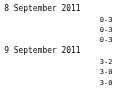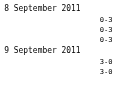 <table style="width:50%;" cellspacing="1">
 <tr>
 <th width=15%></th>
 <th width=10%></th>
 <th width=15%></th>
 </tr>
 <tr>
 <td>8 September 2011</td>
 </tr>
 <tr style=font-size:90%>
 <td align=right></td>
 <td align=center>0-3</td>
 <td></td>
 </tr>
 <tr style=font-size:90%>
 <td align=right></td>
 <td align=center>0-3</td>
 <td></td>
 </tr>
 <tr style=font-size:90%>
 <td align=right></td>
 <td align=center>0-3</td>
 <td></td>
 </tr>
 <tr>
 <td>9 September 2011</td>
 </tr>
 <tr style=font-size:90%>
 <td align=right></td>
-<td align=center>3-2</td>
-<td></td>
-</tr>
-<tr style=font-size:90%>
-<td align=right></td>
 <td align=center>3-0</td>
 <td></td>
 </tr>
 <tr style=font-size:90%>
 <td align=right></td>
 <td align=center>3-0</td>
 <td></td>
 </tr>
 </table>
